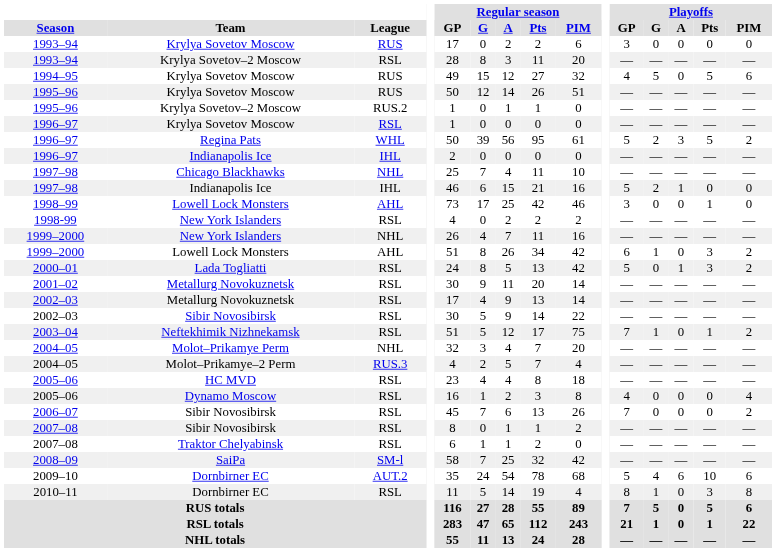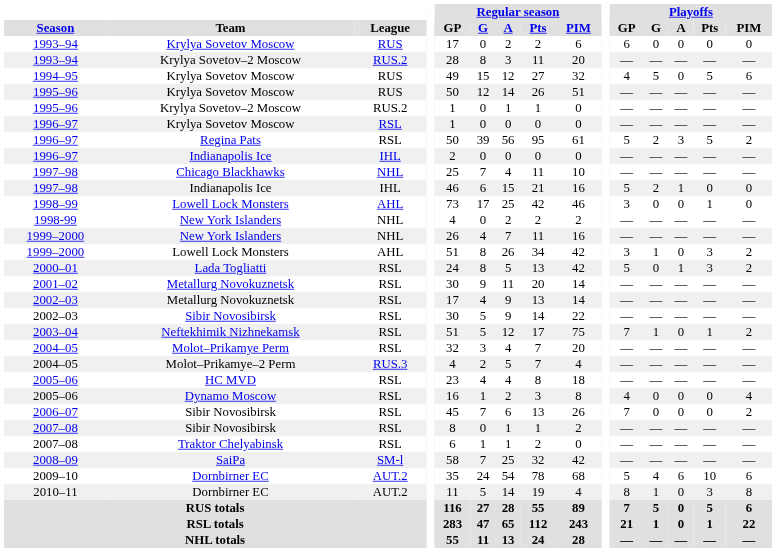 <table border="0" cellpadding="1" cellspacing="0" style="text-align:center; width:60em">
 <tr bgcolor="#e0e0e0">
 <th colspan="3" bgcolor="#ffffff"> </th>
 <th rowspan="100" bgcolor="#ffffff"> </th>
 <th colspan="5"><a href='#'>Regular season</a></th>
 <th rowspan="100" bgcolor="#ffffff"> </th>
 <th colspan="5"><a href='#'>Playoffs</a></th>
 </tr>
 <tr bgcolor="#e0e0e0">
 <th><a href='#'>Season</a></th>
 <th>Team</th>
 <th>League</th>
 <th>GP</th>
 <th><a href='#'>G</a></th>
 <th><a href='#'>A</a></th>
 <th><a href='#'>Pts</a></th>
 <th><a href='#'>PIM</a></th>
 <th>GP</th>
 <th>G</th>
 <th>A</th>
 <th>Pts</th>
 <th>PIM</th>
 </tr>
 <tr>
 <td><a href='#'>1993–94</a></td>
 <td><a href='#'>Krylya Sovetov Moscow</a></td>
 <td><a href='#'>RUS</a></td>
 <td>17</td>
 <td>0</td>
 <td>2</td>
 <td>2</td>
 <td>6</td>
-<td>3</td>
+<td>6</td>
 <td>0</td>
 <td>0</td>
 <td>0</td>
 <td>0</td>
 </tr>
 <tr bgcolor="#f0f0f0">
 <td><a href='#'>1993–94</a></td>
 <td>Krylya Sovetov–2 Moscow</td>
-<td>RSL</td>
+<td><a href='#'>RUS.2</a></td>
 <td>28</td>
 <td>8</td>
 <td>3</td>
 <td>11</td>
 <td>20</td>
 <td>—</td>
 <td>—</td>
 <td>—</td>
 <td>—</td>
 <td>—</td>
 </tr>
 <tr>
 <td><a href='#'>1994–95</a></td>
 <td>Krylya Sovetov Moscow</td>
 <td>RUS</td>
 <td>49</td>
 <td>15</td>
 <td>12</td>
 <td>27</td>
 <td>32</td>
 <td>4</td>
 <td>5</td>
 <td>0</td>
 <td>5</td>
 <td>6</td>
 </tr>
 <tr bgcolor="#f0f0f0">
 <td><a href='#'>1995–96</a></td>
 <td>Krylya Sovetov Moscow</td>
 <td>RUS</td>
 <td>50</td>
 <td>12</td>
 <td>14</td>
 <td>26</td>
 <td>51</td>
 <td>—</td>
 <td>—</td>
 <td>—</td>
 <td>—</td>
 <td>—</td>
 </tr>
 <tr>
 <td><a href='#'>1995–96</a></td>
 <td>Krylya Sovetov–2 Moscow</td>
 <td>RUS.2</td>
 <td>1</td>
 <td>0</td>
 <td>1</td>
 <td>1</td>
 <td>0</td>
 <td>—</td>
 <td>—</td>
 <td>—</td>
 <td>—</td>
 <td>—</td>
 </tr>
 <tr bgcolor="#f0f0f0">
 <td><a href='#'>1996–97</a></td>
 <td>Krylya Sovetov Moscow</td>
 <td><a href='#'>RSL</a></td>
 <td>1</td>
 <td>0</td>
 <td>0</td>
 <td>0</td>
 <td>0</td>
 <td>—</td>
 <td>—</td>
 <td>—</td>
 <td>—</td>
 <td>—</td>
 </tr>
 <tr>
 <td><a href='#'>1996–97</a></td>
 <td><a href='#'>Regina Pats</a></td>
-<td><a href='#'>WHL</a></td>
+<td>RSL</td>
 <td>50</td>
 <td>39</td>
 <td>56</td>
 <td>95</td>
 <td>61</td>
 <td>5</td>
 <td>2</td>
 <td>3</td>
 <td>5</td>
 <td>2</td>
 </tr>
 <tr bgcolor="#f0f0f0">
 <td><a href='#'>1996–97</a></td>
 <td><a href='#'>Indianapolis Ice</a></td>
 <td><a href='#'>IHL</a></td>
 <td>2</td>
 <td>0</td>
 <td>0</td>
 <td>0</td>
 <td>0</td>
 <td>—</td>
 <td>—</td>
 <td>—</td>
 <td>—</td>
 <td>—</td>
 </tr>
 <tr>
 <td><a href='#'>1997–98</a></td>
 <td><a href='#'>Chicago Blackhawks</a></td>
 <td><a href='#'>NHL</a></td>
 <td>25</td>
 <td>7</td>
 <td>4</td>
 <td>11</td>
 <td>10</td>
 <td>—</td>
 <td>—</td>
 <td>—</td>
 <td>—</td>
 <td>—</td>
 </tr>
 <tr bgcolor="#f0f0f0">
 <td><a href='#'>1997–98</a></td>
 <td>Indianapolis Ice</td>
 <td>IHL</td>
 <td>46</td>
 <td>6</td>
 <td>15</td>
 <td>21</td>
 <td>16</td>
 <td>5</td>
 <td>2</td>
 <td>1</td>
 <td>0</td>
 <td>0</td>
 </tr>
 <tr>
 <td><a href='#'>1998–99</a></td>
 <td><a href='#'>Lowell Lock Monsters</a></td>
 <td><a href='#'>AHL</a></td>
 <td>73</td>
 <td>17</td>
 <td>25</td>
 <td>42</td>
 <td>46</td>
 <td>3</td>
 <td>0</td>
 <td>0</td>
 <td>1</td>
 <td>0</td>
 </tr>
 <tr>
 <td><a href='#'>1998-99</a></td>
 <td><a href='#'>New York Islanders</a></td>
-<td>RSL</td>
+<td>NHL</td>
 <td>4</td>
 <td>0</td>
 <td>2</td>
 <td>2</td>
 <td>2</td>
 <td>—</td>
 <td>—</td>
 <td>—</td>
 <td>—</td>
 <td>—</td>
 </tr>
 <tr>
 </tr>
 <tr bgcolor="#f0f0f0">
 <td><a href='#'>1999–2000</a></td>
 <td><a href='#'>New York Islanders</a></td>
 <td>NHL</td>
 <td>26</td>
 <td>4</td>
 <td>7</td>
 <td>11</td>
 <td>16</td>
 <td>—</td>
 <td>—</td>
 <td>—</td>
 <td>—</td>
 <td>—</td>
 </tr>
 <tr>
 <td><a href='#'>1999–2000</a></td>
 <td>Lowell Lock Monsters</td>
 <td>AHL</td>
 <td>51</td>
 <td>8</td>
 <td>26</td>
 <td>34</td>
 <td>42</td>
-<td>6</td>
+<td>3</td>
 <td>1</td>
 <td>0</td>
 <td>3</td>
 <td>2</td>
 </tr>
 <tr bgcolor="#f0f0f0">
 <td><a href='#'>2000–01</a></td>
 <td><a href='#'>Lada Togliatti</a></td>
 <td>RSL</td>
 <td>24</td>
 <td>8</td>
 <td>5</td>
 <td>13</td>
 <td>42</td>
 <td>5</td>
 <td>0</td>
 <td>1</td>
 <td>3</td>
 <td>2</td>
 </tr>
 <tr>
 <td><a href='#'>2001–02</a></td>
 <td><a href='#'>Metallurg Novokuznetsk</a></td>
 <td>RSL</td>
 <td>30</td>
 <td>9</td>
 <td>11</td>
 <td>20</td>
 <td>14</td>
 <td>—</td>
 <td>—</td>
 <td>—</td>
 <td>—</td>
 <td>—</td>
 </tr>
 <tr bgcolor="#f0f0f0">
 <td><a href='#'>2002–03</a></td>
 <td>Metallurg Novokuznetsk</td>
 <td>RSL</td>
 <td>17</td>
 <td>4</td>
 <td>9</td>
 <td>13</td>
 <td>14</td>
 <td>—</td>
 <td>—</td>
 <td>—</td>
 <td>—</td>
 <td>—</td>
 </tr>
 <tr>
 <td>2002–03</td>
 <td><a href='#'>Sibir Novosibirsk</a></td>
 <td>RSL</td>
 <td>30</td>
 <td>5</td>
 <td>9</td>
 <td>14</td>
 <td>22</td>
 <td>—</td>
 <td>—</td>
 <td>—</td>
 <td>—</td>
 <td>—</td>
 </tr>
 <tr bgcolor="#f0f0f0">
 <td><a href='#'>2003–04</a></td>
 <td><a href='#'>Neftekhimik Nizhnekamsk</a></td>
 <td>RSL</td>
 <td>51</td>
 <td>5</td>
 <td>12</td>
 <td>17</td>
 <td>75</td>
 <td>7</td>
 <td>1</td>
 <td>0</td>
 <td>1</td>
 <td>2</td>
 </tr>
 <tr>
 <td><a href='#'>2004–05</a></td>
 <td><a href='#'>Molot–Prikamye Perm</a></td>
-<td>NHL</td>
+<td>RSL</td>
 <td>32</td>
 <td>3</td>
 <td>4</td>
 <td>7</td>
 <td>20</td>
 <td>—</td>
 <td>—</td>
 <td>—</td>
 <td>—</td>
 <td>—</td>
 </tr>
 <tr bgcolor="#f0f0f0">
 <td>2004–05</td>
 <td>Molot–Prikamye–2 Perm</td>
 <td><a href='#'>RUS.3</a></td>
 <td>4</td>
 <td>2</td>
 <td>5</td>
 <td>7</td>
 <td>4</td>
 <td>—</td>
 <td>—</td>
 <td>—</td>
 <td>—</td>
 <td>—</td>
 </tr>
 <tr>
 <td><a href='#'>2005–06</a></td>
 <td><a href='#'>HC MVD</a></td>
 <td>RSL</td>
 <td>23</td>
 <td>4</td>
 <td>4</td>
 <td>8</td>
 <td>18</td>
 <td>—</td>
 <td>—</td>
 <td>—</td>
 <td>—</td>
 <td>—</td>
 </tr>
 <tr bgcolor="#f0f0f0">
 <td>2005–06</td>
 <td><a href='#'>Dynamo Moscow</a></td>
 <td>RSL</td>
 <td>16</td>
 <td>1</td>
 <td>2</td>
 <td>3</td>
 <td>8</td>
 <td>4</td>
 <td>0</td>
 <td>0</td>
 <td>0</td>
 <td>4</td>
 </tr>
 <tr>
 <td><a href='#'>2006–07</a></td>
 <td>Sibir Novosibirsk</td>
 <td>RSL</td>
 <td>45</td>
 <td>7</td>
 <td>6</td>
 <td>13</td>
 <td>26</td>
 <td>7</td>
 <td>0</td>
 <td>0</td>
 <td>0</td>
 <td>2</td>
 </tr>
 <tr bgcolor="#f0f0f0">
 <td><a href='#'>2007–08</a></td>
 <td>Sibir Novosibirsk</td>
 <td>RSL</td>
 <td>8</td>
 <td>0</td>
 <td>1</td>
 <td>1</td>
 <td>2</td>
 <td>—</td>
 <td>—</td>
 <td>—</td>
 <td>—</td>
 <td>—</td>
 </tr>
 <tr>
 <td>2007–08</td>
 <td><a href='#'>Traktor Chelyabinsk</a></td>
 <td>RSL</td>
 <td>6</td>
 <td>1</td>
 <td>1</td>
 <td>2</td>
 <td>0</td>
 <td>—</td>
 <td>—</td>
 <td>—</td>
 <td>—</td>
 <td>—</td>
 </tr>
 <tr bgcolor="#f0f0f0">
 <td><a href='#'>2008–09</a></td>
 <td><a href='#'>SaiPa</a></td>
 <td><a href='#'>SM-l</a></td>
 <td>58</td>
 <td>7</td>
 <td>25</td>
 <td>32</td>
 <td>42</td>
 <td>—</td>
 <td>—</td>
 <td>—</td>
 <td>—</td>
 <td>—</td>
 </tr>
 <tr>
 <td>2009–10</td>
 <td><a href='#'>Dornbirner EC</a></td>
 <td><a href='#'>AUT.2</a></td>
 <td>35</td>
 <td>24</td>
 <td>54</td>
 <td>78</td>
 <td>68</td>
 <td>5</td>
 <td>4</td>
 <td>6</td>
 <td>10</td>
 <td>6</td>
 </tr>
 <tr bgcolor="#f0f0f0">
 <td>2010–11</td>
 <td>Dornbirner EC</td>
-<td>RSL</td>
+<td>AUT.2</td>
 <td>11</td>
 <td>5</td>
 <td>14</td>
 <td>19</td>
 <td>4</td>
 <td>8</td>
 <td>1</td>
 <td>0</td>
 <td>3</td>
 <td>8</td>
 </tr>
 <tr bgcolor="#e0e0e0">
 <th colspan="3">RUS totals</th>
 <th>116</th>
 <th>27</th>
 <th>28</th>
 <th>55</th>
 <th>89</th>
 <th>7</th>
 <th>5</th>
 <th>0</th>
 <th>5</th>
 <th>6</th>
 </tr>
 <tr bgcolor="#e0e0e0">
 <th colspan="3">RSL totals</th>
 <th>283</th>
 <th>47</th>
 <th>65</th>
 <th>112</th>
 <th>243</th>
 <th>21</th>
 <th>1</th>
 <th>0</th>
 <th>1</th>
 <th>22</th>
 </tr>
 <tr bgcolor="#e0e0e0">
 <th colspan="3">NHL totals</th>
 <th>55</th>
 <th>11</th>
 <th>13</th>
 <th>24</th>
 <th>28</th>
 <th>—</th>
 <th>—</th>
 <th>—</th>
 <th>—</th>
 <th>—</th>
 </tr>
 </table>
